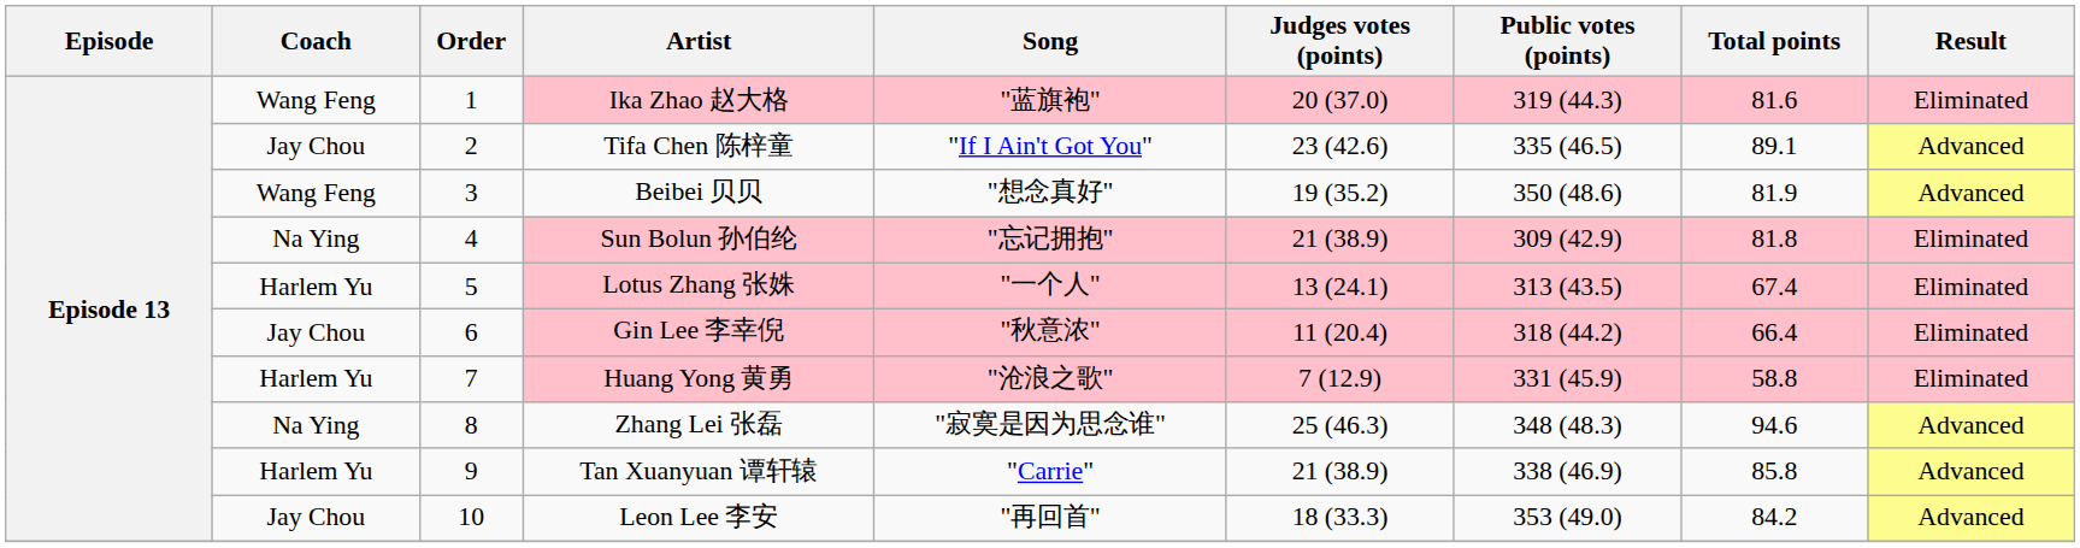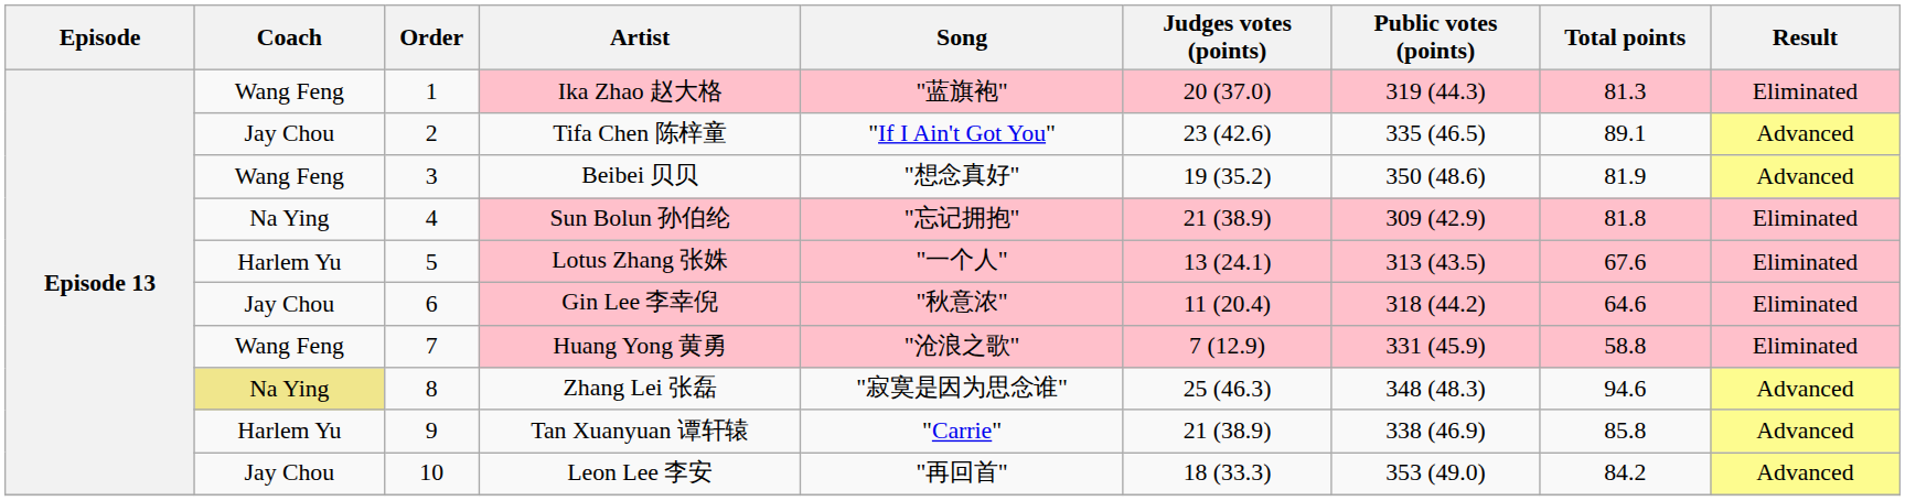 <table class="wikitable" style="text-align:center; width:100%;">
 <tr>
 <th style="width:10%;">Episode</th>
 <th style="width:10%;">Coach</th>
 <th style="width:5%;">Order</th>
 <th style="width:17%;">Artist</th>
 <th style="width:17%;">Song</th>
 <th style="width:11%;">Judges votes (points)</th>
 <th style="width:11%;">Public votes (points)</th>
 <th style="width:9%;">Total points</th>
 <th style="width:10%;">Result</th>
 </tr>
 <tr>
 <th rowspan="10" scope="row">Episode 13<br><small></small></th>
 <td>Wang Feng</td>
 <td>1</td>
 <td style="background:pink;">Ika Zhao 赵大格</td>
 <td style="background:pink;">"蓝旗袍"</td>
 <td style="background:pink;">20 (37.0)</td>
 <td style="background:pink;">319 (44.3)</td>
-<td style="background:pink;">81.6</td>
+<td style="background:pink;">81.3</td>
 <td style="background:pink;">Eliminated</td>
 </tr>
 <tr>
 <td>Jay Chou</td>
 <td>2</td>
 <td>Tifa Chen 陈梓童</td>
 <td>"<a href='#'>If I Ain't Got You</a>"</td>
 <td>23 (42.6)</td>
 <td>335 (46.5)</td>
 <td>89.1</td>
 <td style="background:#fdfc8f;">Advanced</td>
 </tr>
 <tr>
 <td>Wang Feng</td>
 <td>3</td>
 <td>Beibei 贝贝</td>
 <td>"想念真好"</td>
 <td>19 (35.2)</td>
 <td>350 (48.6)</td>
 <td>81.9</td>
 <td style="background:#fdfc8f;">Advanced</td>
 </tr>
 <tr>
 <td>Na Ying</td>
 <td>4</td>
 <td style="background:pink;">Sun Bolun 孙伯纶</td>
 <td style="background:pink;">"忘记拥抱"</td>
 <td style="background:pink;">21 (38.9)</td>
 <td style="background:pink;">309 (42.9)</td>
 <td style="background:pink;">81.8</td>
 <td style="background:pink;">Eliminated</td>
 </tr>
 <tr>
 <td>Harlem Yu</td>
 <td>5</td>
 <td style="background:pink;">Lotus Zhang 张姝</td>
 <td style="background:pink;">"一个人"</td>
 <td style="background:pink;">13 (24.1)</td>
 <td style="background:pink;">313 (43.5)</td>
-<td style="background:pink;">67.4</td>
+<td style="background:pink;">67.6</td>
 <td style="background:pink;">Eliminated</td>
 </tr>
 <tr>
 <td>Jay Chou</td>
 <td>6</td>
 <td style="background:pink;">Gin Lee 李幸倪</td>
 <td style="background:pink;">"秋意浓"</td>
 <td style="background:pink;">11 (20.4)</td>
 <td style="background:pink;">318 (44.2)</td>
-<td style="background:pink;">66.4</td>
+<td style="background:pink;">64.6</td>
 <td style="background:pink;">Eliminated</td>
 </tr>
 <tr>
-<td>Harlem Yu</td>
+<td>Wang Feng</td>
 <td>7</td>
 <td style="background:pink;">Huang Yong 黄勇</td>
 <td style="background:pink;">"沧浪之歌"</td>
 <td style="background:pink;">7 (12.9)</td>
 <td style="background:pink;">331 (45.9)</td>
 <td style="background:pink;">58.8</td>
 <td style="background:pink;">Eliminated</td>
 </tr>
 <tr>
-<td>Na Ying</td>
+<td style="background: khaki;">Na Ying</td>
 <td>8</td>
 <td>Zhang Lei 张磊</td>
 <td>"寂寞是因为思念谁"</td>
 <td>25 (46.3)</td>
 <td>348 (48.3)</td>
 <td>94.6</td>
 <td style="background:#fdfc8f;">Advanced</td>
 </tr>
 <tr>
 <td>Harlem Yu</td>
 <td>9</td>
 <td>Tan Xuanyuan 谭轩辕</td>
 <td>"<a href='#'>Carrie</a>"</td>
 <td>21 (38.9)</td>
 <td>338 (46.9)</td>
 <td>85.8</td>
 <td style="background:#fdfc8f;">Advanced</td>
 </tr>
 <tr>
 <td>Jay Chou</td>
 <td>10</td>
 <td>Leon Lee 李安</td>
 <td>"再回首"</td>
 <td>18 (33.3)</td>
 <td>353 (49.0)</td>
 <td>84.2</td>
 <td style="background:#fdfc8f;">Advanced</td>
 </tr>
 <tr>
 </tr>
 </table>
